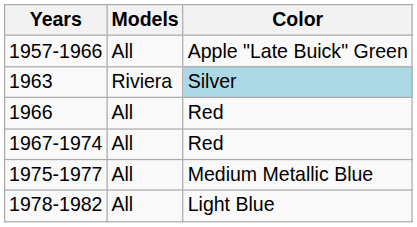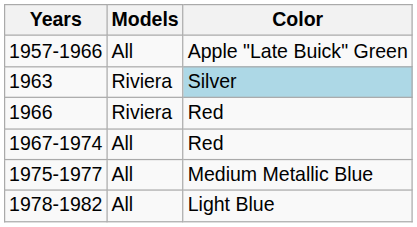 <table class="wikitable floatright">
 <tr>
 <th>Years</th>
 <th>Models</th>
 <th>Color</th>
 </tr>
 <tr>
 <td>1957-1966</td>
 <td>All</td>
 <td>Apple "Late Buick" Green</td>
 </tr>
 <tr>
 <td>1963</td>
 <td>Riviera</td>
 <td style="background: lightblue;">Silver</td>
 </tr>
 <tr>
 <td>1966</td>
-<td>All</td>
+<td>Riviera</td>
 <td>Red</td>
 </tr>
 <tr>
 <td>1967-1974</td>
 <td>All</td>
 <td>Red</td>
 </tr>
 <tr>
 <td>1975-1977</td>
 <td>All</td>
 <td>Medium Metallic Blue</td>
 </tr>
 <tr>
 <td>1978-1982</td>
 <td>All</td>
 <td>Light Blue</td>
 </tr>
 </table>
